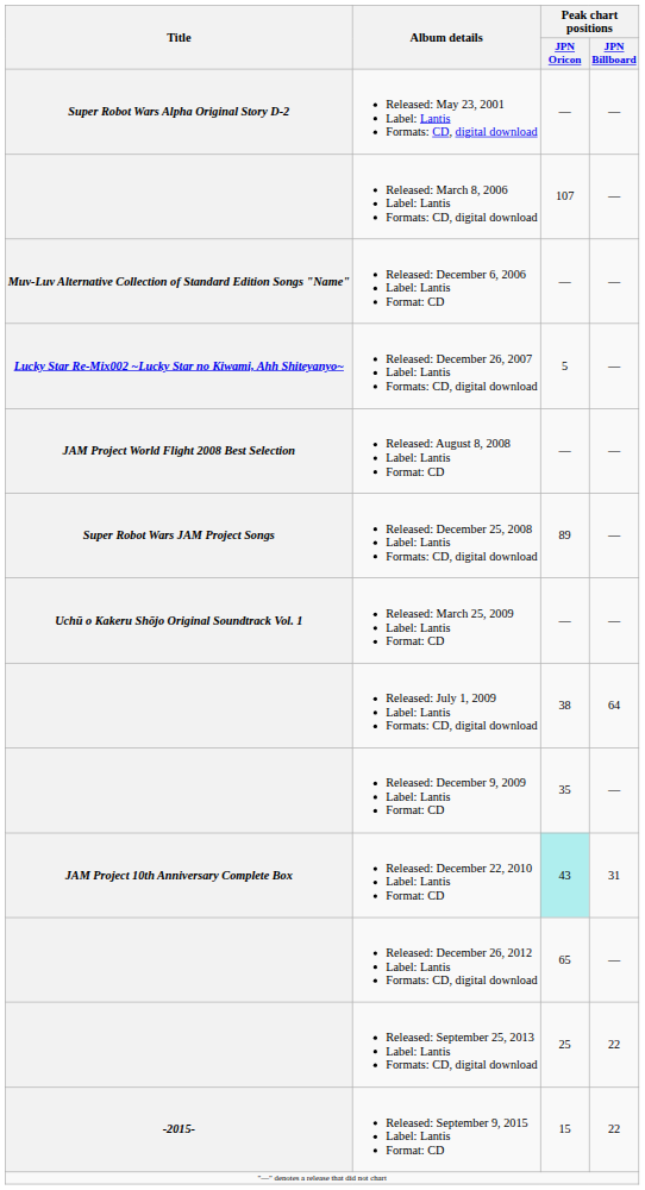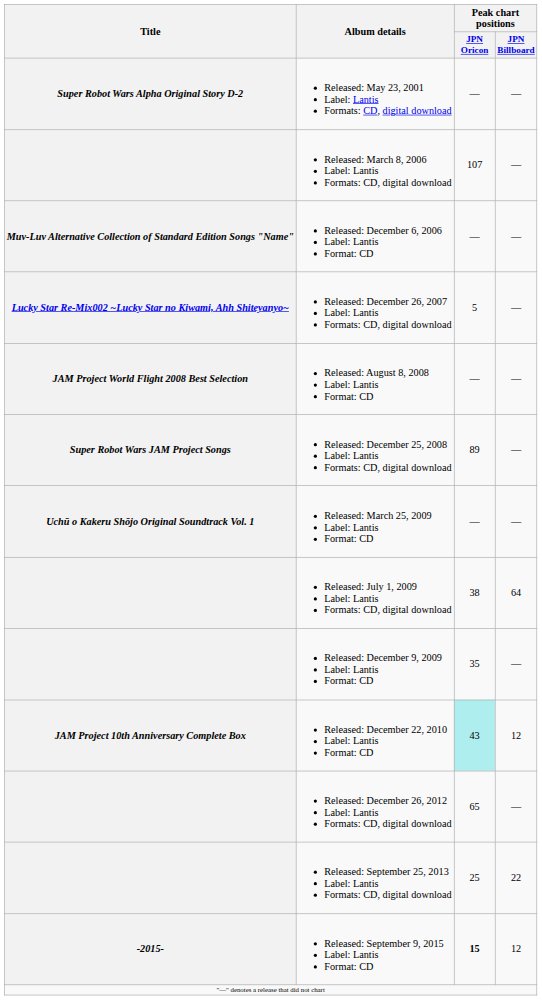 <table class="wikitable plainrowheaders">
 <tr>
 <th scope="col" rowspan="2">Title</th>
 <th scope="col" rowspan="2">Album details</th>
 <th scope="col" colspan="2">Peak chart positions</th>
 </tr>
 <tr>
 <th scope="col" style="width:4em;font-size:90%"><a href='#'>JPN<br>Oricon</a><br></th>
 <th scope="col" style="width:4em;font-size:90%"><a href='#'>JPN<br>Billboard</a></th>
 </tr>
 <tr>
 <th scope="row"><em>Super Robot Wars Alpha Original Story D-2</em><br></th>
 <td><br><ul><li>Released: May 23, 2001</li><li>Label: <a href='#'>Lantis</a></li><li>Formats: <a href='#'>CD</a>, <a href='#'>digital download</a></li></ul></td>
 <td align="center">—</td>
 <td align="center">—</td>
 </tr>
 <tr>
 <th scope="row"></th>
 <td><br><ul><li>Released: March 8, 2006</li><li>Label: Lantis</li><li>Formats: CD, digital download</li></ul></td>
 <td align="center">107</td>
 <td align="center">—</td>
 </tr>
 <tr>
 <th scope="row"><em>Muv-Luv Alternative Collection of Standard Edition Songs "Name"</em><br></th>
 <td><br><ul><li>Released: December 6, 2006</li><li>Label: Lantis</li><li>Format: CD</li></ul></td>
 <td align="center">—</td>
 <td align="center">—</td>
 </tr>
 <tr>
 <th scope="row"><em><a href='#'>Lucky Star Re-Mix002 ~Lucky Star no Kiwami, Ahh Shiteyanyo~</a></em><br></th>
 <td><br><ul><li>Released: December 26, 2007</li><li>Label: Lantis</li><li>Formats: CD, digital download</li></ul></td>
 <td align="center">5</td>
 <td align="center">—</td>
 </tr>
 <tr>
 <th scope="row"><em>JAM Project World Flight 2008 Best Selection</em></th>
 <td><br><ul><li>Released: August 8, 2008</li><li>Label: Lantis</li><li>Format: CD</li></ul></td>
 <td align="center">—</td>
 <td align="center">—</td>
 </tr>
 <tr>
 <th scope="row"><em>Super Robot Wars JAM Project Songs</em></th>
 <td><br><ul><li>Released: December 25, 2008</li><li>Label: Lantis</li><li>Formats: CD, digital download</li></ul></td>
 <td align="center">89</td>
 <td align="center">—</td>
 </tr>
 <tr>
 <th scope="row"><em>Uchū o Kakeru Shōjo Original Soundtrack Vol. 1</em><br></th>
 <td><br><ul><li>Released: March 25, 2009</li><li>Label: Lantis</li><li>Format: CD</li></ul></td>
 <td align="center">—</td>
 <td align="center">—</td>
 </tr>
 <tr>
 <th scope="row"><br></th>
 <td><br><ul><li>Released: July 1, 2009</li><li>Label: Lantis</li><li>Formats: CD, digital download</li></ul></td>
 <td align="center">38</td>
 <td align="center">64</td>
 </tr>
 <tr>
 <th scope="row"><br></th>
 <td><br><ul><li>Released: December 9, 2009</li><li>Label: Lantis</li><li>Format: CD</li></ul></td>
 <td align="center">35</td>
 <td align="center">—</td>
 </tr>
 <tr>
 <th scope="row"><em>JAM Project 10th Anniversary Complete Box</em></th>
 <td><br><ul><li>Released: December 22, 2010</li><li>Label: Lantis</li><li>Format: CD</li></ul></td>
 <td align="center" style="background: paleturquoise;">43</td>
-<td align="center">31</td>
+<td align="center">12</td>
 </tr>
 <tr>
 <th scope="row"></th>
 <td><br><ul><li>Released: December 26, 2012</li><li>Label: Lantis</li><li>Formats: CD, digital download</li></ul></td>
 <td align="center">65</td>
 <td align="center">—</td>
 </tr>
 <tr>
 <th scope="row"><br></th>
 <td><br><ul><li>Released: September 25, 2013</li><li>Label: Lantis</li><li>Formats: CD, digital download</li></ul></td>
 <td align="center">25</td>
 <td align="center">22</td>
 </tr>
 <tr>
 <th scope="row"><em>-2015-</em></th>
 <td><br><ul><li>Released: September 9, 2015</li><li>Label: Lantis</li><li>Format: CD</li></ul></td>
-<td align="center">15</td>
-<td align="center">22</td>
+<td align="center"><strong>15</strong></td>
+<td align="center">12</td>
 </tr>
 <tr>
 <td colspan="15" style="text-align:center; font-size:8pt;">"—" denotes a release that did not chart</td>
 </tr>
 </table>
